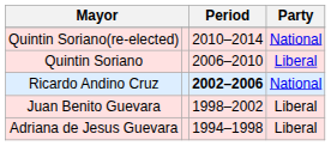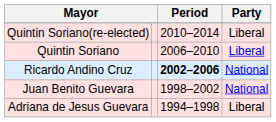 <table class="wikitable" style="text-align:center">
 <tr style="background:#cccccc">
 <th colspan=2>Mayor</th>
 <th>Period</th>
 <th>Party</th>
 </tr>
 <tr style="background:#dddddd">
 </tr>
 <tr style="background:#dddddd">
 </tr>
 <tr style="background:#ffe1e1">
 <td>Quintin Soriano(re-elected)</td>
 <td></td>
 <td>2010–2014</td>
-<td><a href='#'>National</a></td>
+<td>Liberal</td>
 </tr>
 <tr style="background:#ffe1e1">
 <td>Quintin Soriano</td>
 <td></td>
 <td>2006–2010</td>
 <td><a href='#'>Liberal</a></td>
 </tr>
 <tr style="background:#ddeeff">
 <td>Ricardo Andino Cruz</td>
 <td></td>
 <td><strong>2002–2006</strong></td>
 <td><a href='#'>National</a></td>
 </tr>
 <tr style="background:#ffe1e1">
 <td>Juan Benito Guevara</td>
 <td></td>
 <td>1998–2002</td>
-<td>Liberal</td>
+<td><a href='#'>National</a></td>
 </tr>
 <tr style="background:#ffe1e1">
 <td>Adriana de Jesus Guevara</td>
 <td></td>
 <td>1994–1998</td>
 <td>Liberal</td>
 </tr>
 </table>
